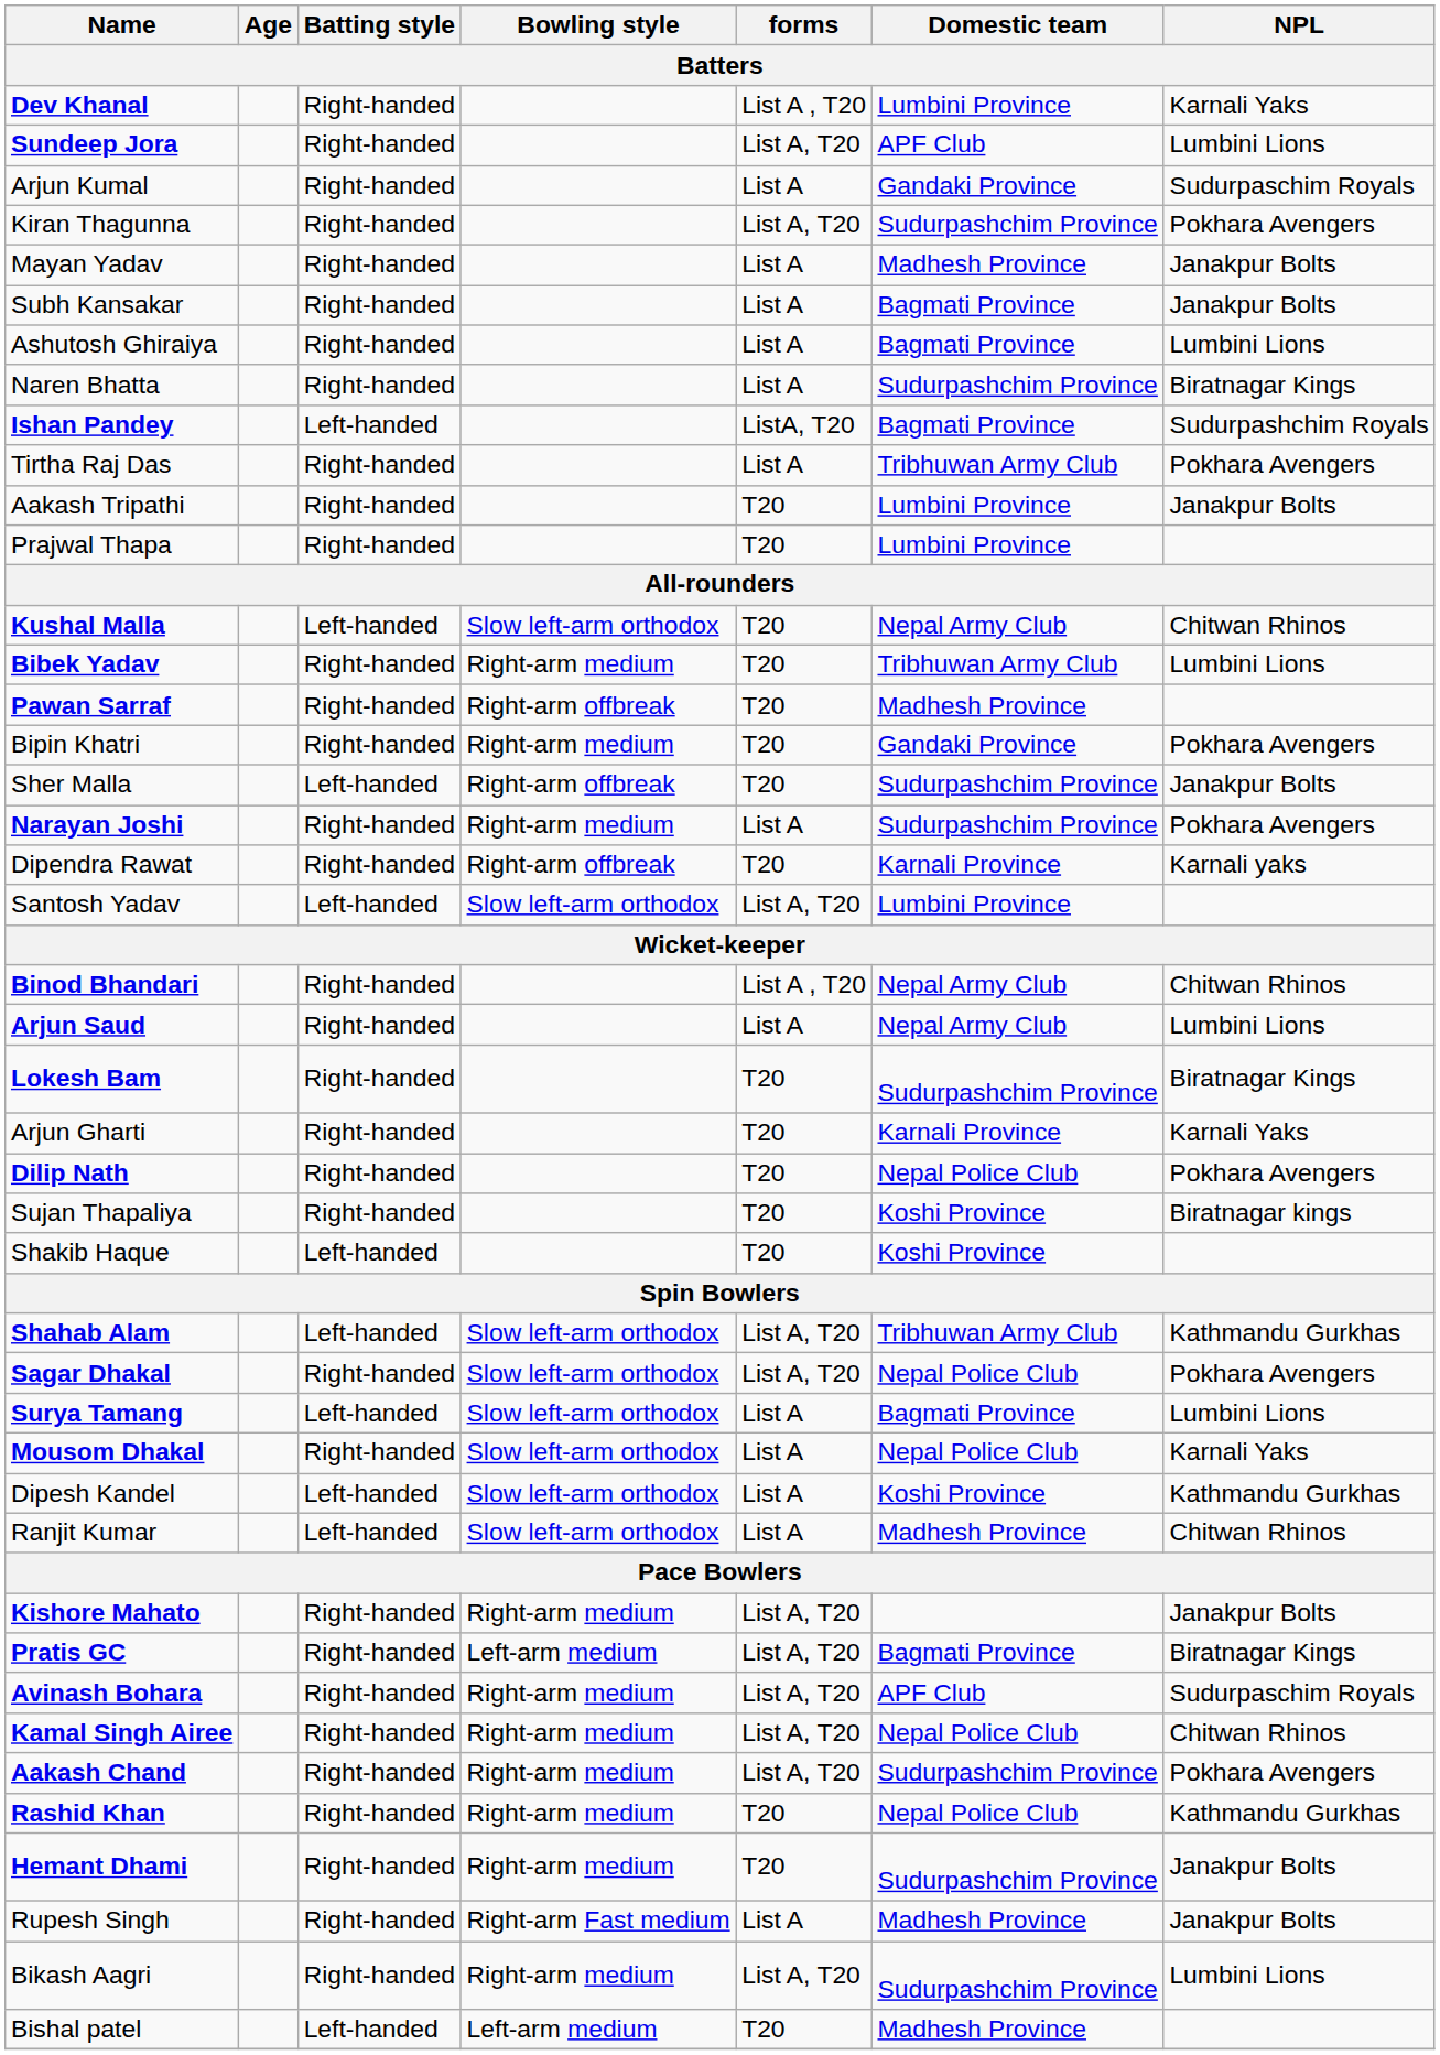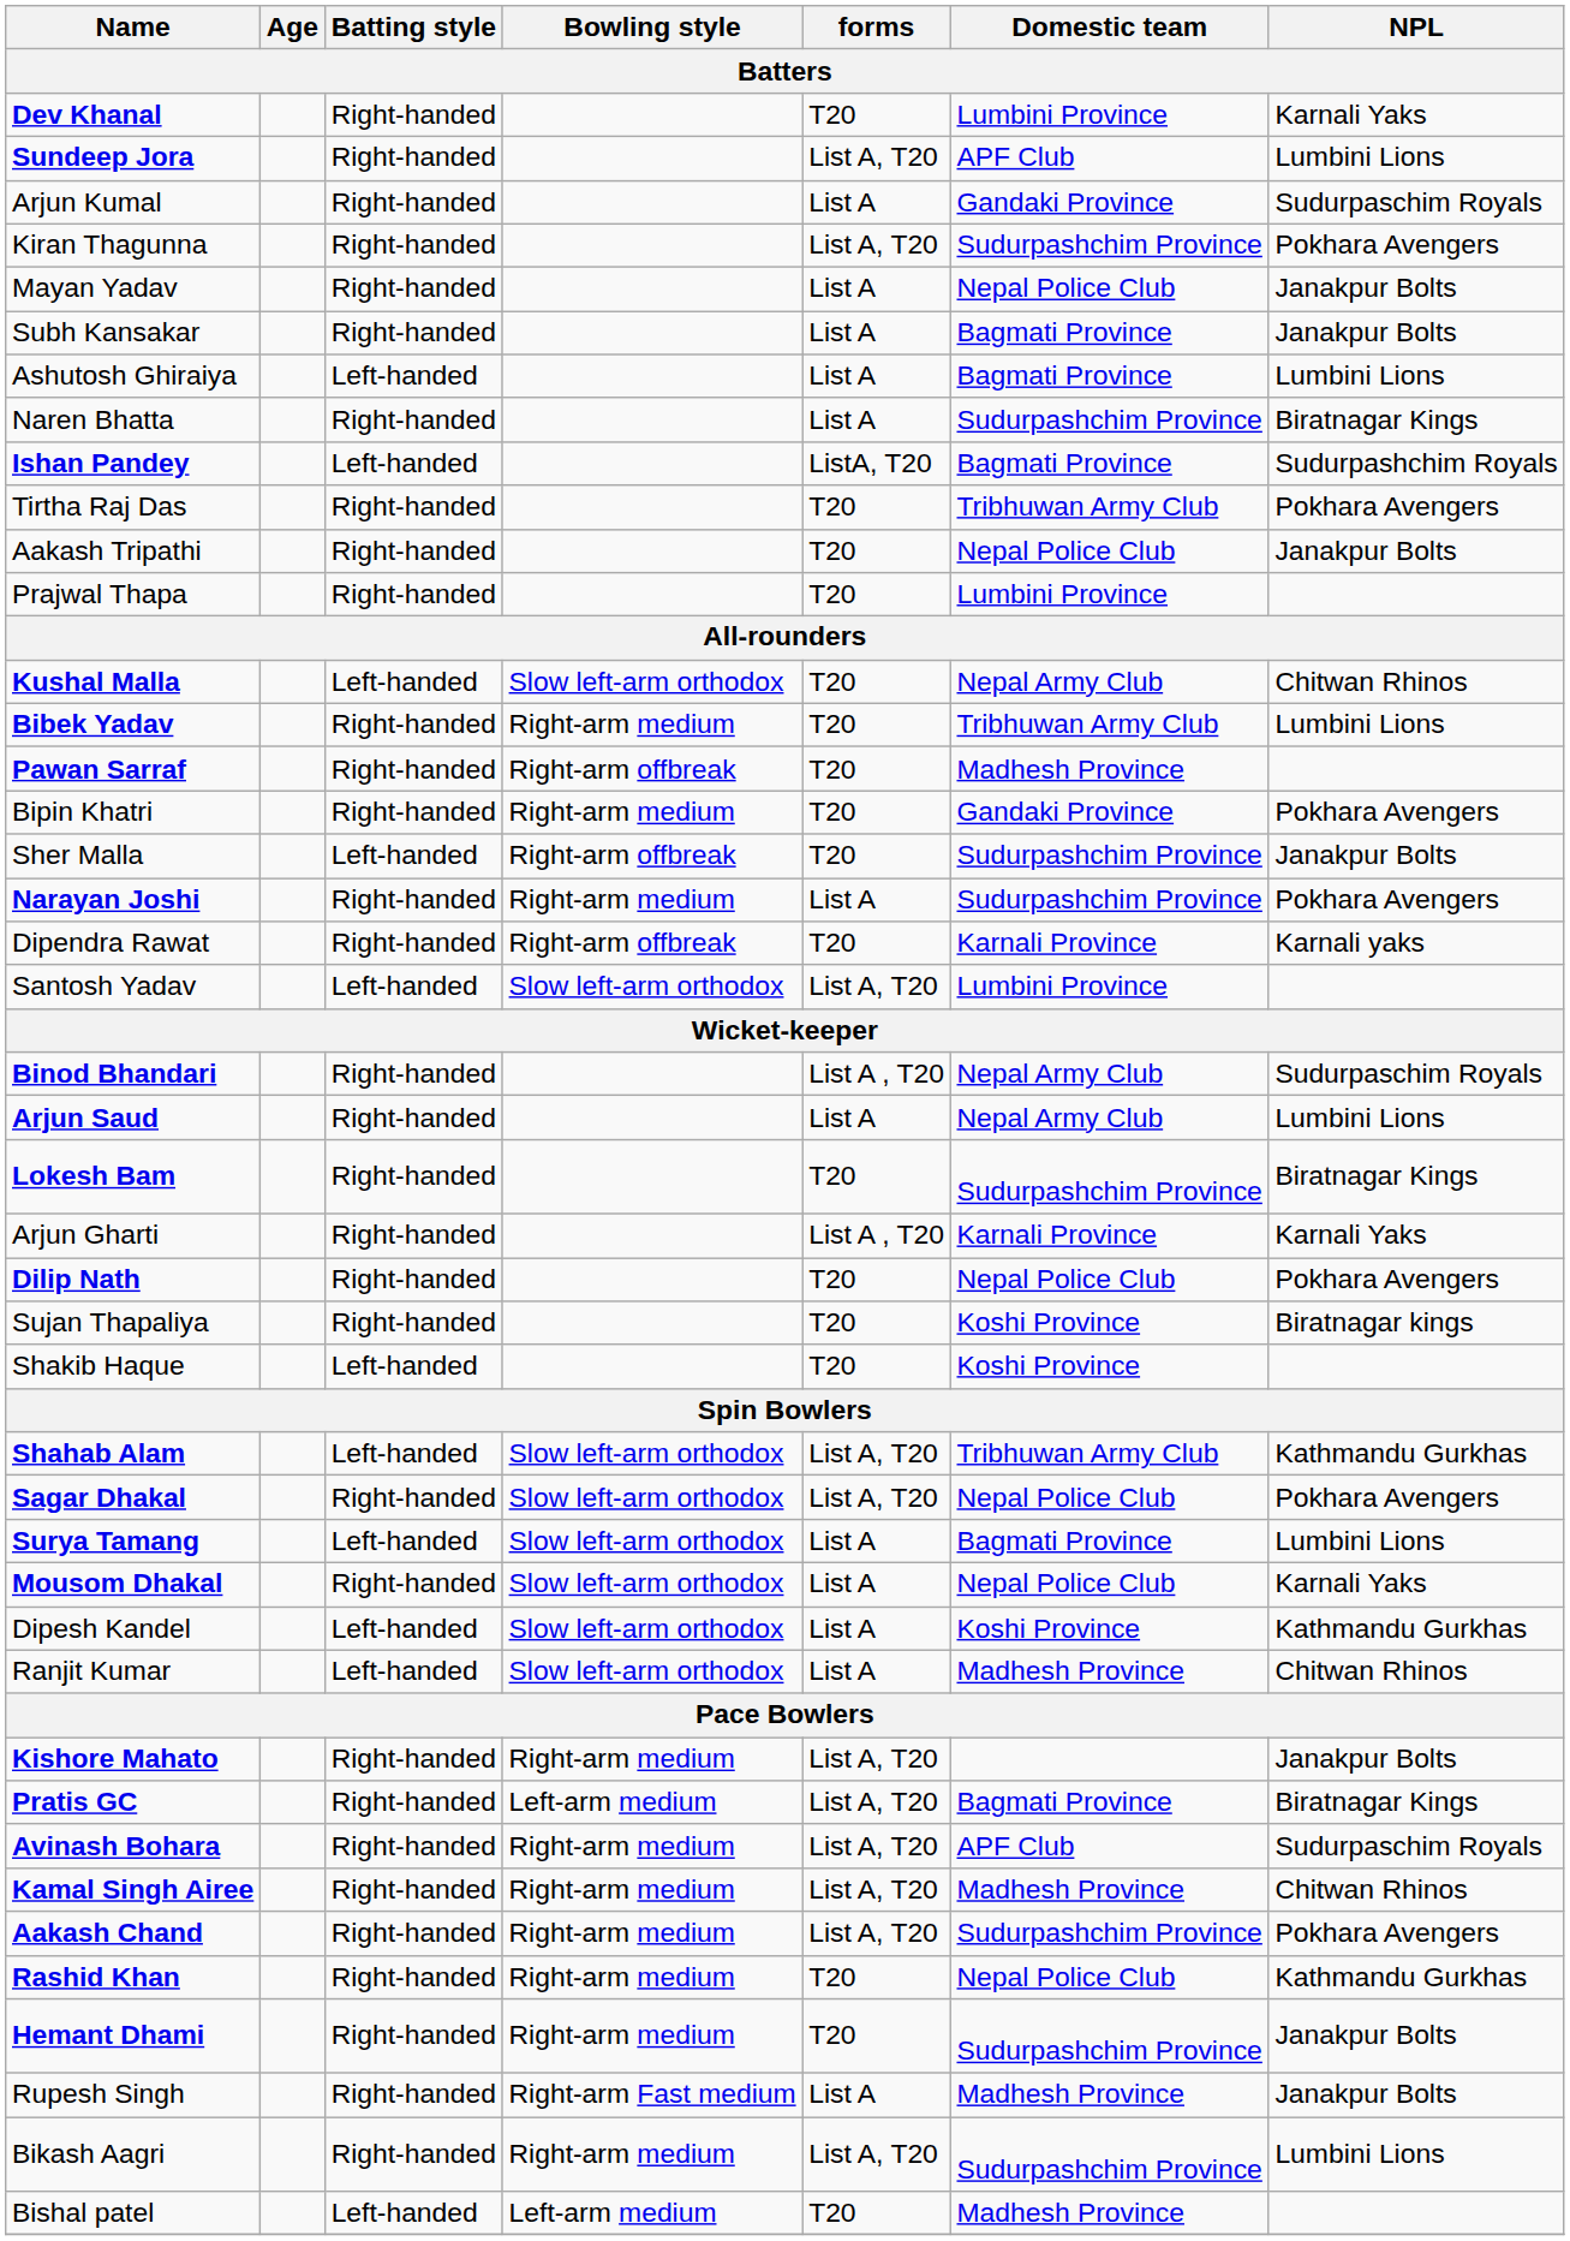 <table class="wikitable sortable">
 <tr>
 <th>Name</th>
 <th>Age</th>
 <th>Batting style</th>
 <th>Bowling style</th>
 <th>forms</th>
 <th>Domestic team</th>
 <th>NPL</th>
 </tr>
 <tr>
 <th colspan="8">Batters</th>
 </tr>
 <tr>
 <td><strong><a href='#'>Dev Khanal</a></strong></td>
 <td></td>
 <td>Right-handed</td>
 <td></td>
-<td>List A ,  T20</td>
+<td>T20</td>
 <td><a href='#'>Lumbini Province</a></td>
 <td>Karnali Yaks</td>
 </tr>
 <tr>
 <td><strong><a href='#'>Sundeep Jora</a></strong></td>
 <td></td>
 <td>Right-handed</td>
 <td></td>
 <td>List A, T20</td>
 <td><a href='#'>APF Club</a></td>
 <td>Lumbini Lions</td>
 </tr>
 <tr>
 <td>Arjun Kumal</td>
 <td></td>
 <td>Right-handed</td>
 <td></td>
 <td>List A</td>
 <td><a href='#'>Gandaki Province</a></td>
 <td>Sudurpaschim Royals</td>
 </tr>
 <tr>
 <td>Kiran Thagunna</td>
 <td></td>
 <td>Right-handed</td>
 <td></td>
 <td>List A, T20</td>
 <td><a href='#'>Sudurpashchim Province</a></td>
 <td>Pokhara Avengers</td>
 </tr>
 <tr>
 <td>Mayan Yadav</td>
 <td></td>
 <td>Right-handed</td>
 <td></td>
 <td>List A</td>
-<td><a href='#'>Madhesh Province</a></td>
+<td><a href='#'>Nepal Police Club</a></td>
 <td>Janakpur Bolts</td>
 </tr>
 <tr>
 <td>Subh Kansakar</td>
 <td></td>
 <td>Right-handed</td>
 <td></td>
 <td>List A</td>
 <td><a href='#'>Bagmati Province</a></td>
 <td>Janakpur Bolts</td>
 </tr>
 <tr>
 <td>Ashutosh Ghiraiya</td>
 <td></td>
-<td>Right-handed</td>
+<td>Left-handed</td>
 <td></td>
 <td>List A</td>
 <td><a href='#'>Bagmati Province</a></td>
 <td>Lumbini Lions</td>
 </tr>
 <tr>
 <td>Naren Bhatta</td>
 <td></td>
 <td>Right-handed</td>
 <td></td>
 <td>List A</td>
 <td><a href='#'>Sudurpashchim Province</a></td>
 <td>Biratnagar Kings</td>
 </tr>
 <tr>
 <td><strong><a href='#'>Ishan Pandey</a></strong></td>
 <td></td>
 <td>Left-handed</td>
 <td></td>
 <td>ListA, T20</td>
 <td><a href='#'>Bagmati Province</a></td>
 <td>Sudurpashchim Royals</td>
 </tr>
 <tr>
 <td>Tirtha Raj Das</td>
 <td></td>
 <td>Right-handed</td>
 <td></td>
-<td>List A</td>
+<td>T20</td>
 <td><a href='#'>Tribhuwan Army Club</a></td>
 <td>Pokhara Avengers</td>
 </tr>
 <tr>
 <td>Aakash Tripathi</td>
 <td></td>
 <td>Right-handed</td>
 <td></td>
 <td>T20</td>
-<td><a href='#'>Lumbini Province</a></td>
+<td><a href='#'>Nepal Police Club</a></td>
 <td>Janakpur Bolts</td>
 </tr>
 <tr>
 <td>Prajwal Thapa</td>
 <td></td>
 <td>Right-handed</td>
 <td></td>
 <td>T20</td>
 <td><a href='#'>Lumbini Province</a></td>
 <td></td>
 </tr>
 <tr>
 <th colspan="7">All-rounders</th>
 </tr>
 <tr>
 <td><strong><a href='#'>Kushal Malla</a></strong></td>
 <td></td>
 <td>Left-handed</td>
 <td><a href='#'>Slow left-arm orthodox</a></td>
 <td>T20</td>
 <td><a href='#'>Nepal Army Club</a></td>
 <td>Chitwan Rhinos</td>
 </tr>
 <tr>
 <td><strong><a href='#'>Bibek Yadav</a></strong></td>
 <td></td>
 <td>Right-handed</td>
 <td>Right-arm <a href='#'>medium</a></td>
 <td>T20</td>
 <td><a href='#'>Tribhuwan Army Club</a></td>
 <td>Lumbini Lions</td>
 </tr>
 <tr>
 <td><strong><a href='#'>Pawan Sarraf</a></strong></td>
 <td></td>
 <td>Right-handed</td>
 <td>Right-arm <a href='#'>offbreak</a></td>
 <td>T20</td>
 <td><a href='#'>Madhesh Province</a></td>
 <td></td>
 </tr>
 <tr>
 <td>Bipin Khatri</td>
 <td></td>
 <td>Right-handed</td>
 <td>Right-arm <a href='#'>medium</a></td>
 <td>T20</td>
 <td><a href='#'>Gandaki Province</a></td>
 <td>Pokhara Avengers</td>
 </tr>
 <tr>
 <td>Sher Malla</td>
 <td></td>
 <td>Left-handed</td>
 <td>Right-arm <a href='#'>offbreak</a></td>
 <td>T20</td>
 <td><a href='#'>Sudurpashchim Province</a></td>
 <td>Janakpur Bolts</td>
 </tr>
 <tr>
 <td><strong><a href='#'>Narayan Joshi</a></strong></td>
 <td></td>
 <td>Right-handed</td>
 <td>Right-arm <a href='#'>medium</a></td>
 <td>List A</td>
 <td><a href='#'>Sudurpashchim Province</a></td>
 <td>Pokhara Avengers</td>
 </tr>
 <tr>
 <td>Dipendra Rawat</td>
 <td></td>
 <td>Right-handed</td>
 <td>Right-arm <a href='#'>offbreak</a></td>
 <td>T20</td>
 <td><a href='#'>Karnali Province</a></td>
 <td>Karnali yaks</td>
 </tr>
 <tr>
 <td>Santosh Yadav</td>
 <td></td>
 <td>Left-handed</td>
 <td><a href='#'>Slow left-arm orthodox</a></td>
 <td>List A, T20</td>
 <td><a href='#'>Lumbini Province</a></td>
 <td></td>
 </tr>
 <tr>
 <th colspan="8">Wicket-keeper</th>
 </tr>
 <tr>
 <td><strong><a href='#'>Binod Bhandari</a></strong></td>
 <td></td>
 <td>Right-handed</td>
 <td></td>
 <td>List A , T20</td>
 <td><a href='#'>Nepal Army Club</a></td>
-<td>Chitwan Rhinos</td>
+<td>Sudurpaschim Royals</td>
 </tr>
 <tr>
 <td><strong><a href='#'>Arjun Saud</a></strong></td>
 <td></td>
 <td>Right-handed</td>
 <td></td>
 <td>List A</td>
 <td><a href='#'>Nepal Army Club</a></td>
 <td>Lumbini Lions</td>
 </tr>
 <tr>
 <td><strong><a href='#'>Lokesh Bam</a></strong></td>
 <td></td>
 <td>Right-handed</td>
 <td></td>
 <td>T20</td>
 <td><br><a href='#'>Sudurpashchim Province</a></td>
 <td>Biratnagar Kings</td>
 </tr>
 <tr>
 <td>Arjun Gharti</td>
 <td></td>
 <td>Right-handed</td>
 <td></td>
-<td>T20</td>
+<td>List A ,  T20</td>
 <td><a href='#'>Karnali Province</a></td>
 <td>Karnali Yaks</td>
 </tr>
 <tr>
 <td><strong><a href='#'>Dilip Nath</a></strong></td>
 <td></td>
 <td>Right-handed</td>
 <td></td>
 <td>T20</td>
 <td><a href='#'>Nepal Police Club</a></td>
 <td>Pokhara Avengers</td>
 </tr>
 <tr>
 <td>Sujan Thapaliya</td>
 <td></td>
 <td>Right-handed</td>
 <td></td>
 <td>T20</td>
 <td><a href='#'>Koshi Province</a></td>
 <td>Biratnagar kings</td>
 </tr>
 <tr>
 <td>Shakib Haque</td>
 <td></td>
 <td>Left-handed</td>
 <td></td>
 <td>T20</td>
 <td><a href='#'>Koshi Province</a></td>
 <td></td>
 </tr>
 <tr>
 <th colspan="8">Spin Bowlers</th>
 </tr>
 <tr>
 <td><strong><a href='#'>Shahab Alam</a></strong></td>
 <td></td>
 <td>Left-handed</td>
 <td><a href='#'>Slow left-arm orthodox</a></td>
 <td>List A, T20</td>
 <td><a href='#'>Tribhuwan Army Club</a></td>
 <td>Kathmandu Gurkhas</td>
 </tr>
 <tr>
 <td><strong><a href='#'>Sagar Dhakal</a></strong></td>
 <td></td>
 <td>Right-handed</td>
 <td><a href='#'>Slow left-arm orthodox</a></td>
 <td>List A, T20</td>
 <td><a href='#'>Nepal Police Club</a></td>
 <td>Pokhara Avengers</td>
 </tr>
 <tr>
 <td><strong><a href='#'>Surya Tamang</a></strong></td>
 <td></td>
 <td>Left-handed</td>
 <td><a href='#'>Slow left-arm orthodox</a></td>
 <td>List A</td>
 <td><a href='#'>Bagmati Province</a></td>
 <td>Lumbini Lions</td>
 </tr>
 <tr>
 <td><strong><a href='#'>Mousom Dhakal</a></strong></td>
 <td></td>
 <td>Right-handed</td>
 <td><a href='#'>Slow left-arm orthodox</a></td>
 <td>List A</td>
 <td><a href='#'>Nepal Police Club</a></td>
 <td>Karnali Yaks</td>
 </tr>
 <tr>
 <td>Dipesh Kandel</td>
 <td></td>
 <td>Left-handed</td>
 <td><a href='#'>Slow left-arm orthodox</a></td>
 <td>List A</td>
 <td><a href='#'>Koshi Province</a></td>
 <td>Kathmandu Gurkhas</td>
 </tr>
 <tr>
 <td>Ranjit Kumar</td>
 <td></td>
 <td>Left-handed</td>
 <td><a href='#'>Slow left-arm orthodox</a></td>
 <td>List A</td>
 <td><a href='#'>Madhesh Province</a></td>
 <td>Chitwan Rhinos</td>
 </tr>
 <tr>
 <th colspan="8">Pace Bowlers</th>
 </tr>
 <tr>
 <td><strong><a href='#'>Kishore Mahato</a></strong></td>
 <td></td>
 <td>Right-handed</td>
 <td>Right-arm <a href='#'>medium</a></td>
 <td>List A, T20</td>
 <td></td>
 <td>Janakpur Bolts</td>
 </tr>
 <tr>
 <td><strong><a href='#'>Pratis GC</a></strong></td>
 <td></td>
 <td>Right-handed</td>
 <td>Left-arm <a href='#'>medium</a></td>
 <td>List A, T20</td>
 <td><a href='#'>Bagmati Province</a></td>
 <td>Biratnagar Kings</td>
 </tr>
 <tr>
 <td><strong><a href='#'>Avinash Bohara</a></strong></td>
 <td></td>
 <td>Right-handed</td>
 <td>Right-arm <a href='#'>medium</a></td>
 <td>List A, T20</td>
 <td><a href='#'>APF Club</a></td>
 <td>Sudurpaschim Royals</td>
 </tr>
 <tr>
 <td><strong><a href='#'>Kamal Singh Airee</a></strong></td>
 <td></td>
 <td>Right-handed</td>
 <td>Right-arm <a href='#'>medium</a></td>
 <td>List A, T20</td>
-<td><a href='#'>Nepal Police Club</a></td>
+<td><a href='#'>Madhesh Province</a></td>
 <td>Chitwan Rhinos</td>
 </tr>
 <tr>
 <td><strong><a href='#'>Aakash Chand</a></strong></td>
 <td></td>
 <td>Right-handed</td>
 <td>Right-arm <a href='#'>medium</a></td>
 <td>List A, T20</td>
 <td><a href='#'>Sudurpashchim Province</a></td>
 <td>Pokhara Avengers</td>
 </tr>
 <tr>
 <td><strong><a href='#'>Rashid Khan</a> </strong></td>
 <td></td>
 <td>Right-handed</td>
 <td>Right-arm <a href='#'>medium</a></td>
 <td>T20</td>
 <td><a href='#'>Nepal Police Club</a></td>
 <td>Kathmandu Gurkhas</td>
 </tr>
 <tr>
 <td><strong><a href='#'>Hemant Dhami</a> </strong></td>
 <td></td>
 <td>Right-handed</td>
 <td>Right-arm <a href='#'>medium</a></td>
 <td>T20</td>
 <td><br><a href='#'>Sudurpashchim Province</a></td>
 <td>Janakpur Bolts</td>
 </tr>
 <tr>
 <td>Rupesh Singh</td>
 <td></td>
 <td>Right-handed</td>
 <td>Right-arm <a href='#'>Fast medium</a></td>
 <td>List A</td>
 <td><a href='#'>Madhesh Province</a></td>
 <td>Janakpur Bolts</td>
 </tr>
 <tr>
 <td>Bikash Aagri</td>
 <td></td>
 <td>Right-handed</td>
 <td>Right-arm <a href='#'>medium</a></td>
 <td>List A, T20</td>
 <td><br><a href='#'>Sudurpashchim Province</a></td>
 <td>Lumbini Lions</td>
 </tr>
 <tr>
 <td>Bishal patel</td>
 <td></td>
 <td>Left-handed</td>
 <td>Left-arm <a href='#'>medium</a></td>
 <td>T20</td>
 <td><a href='#'>Madhesh Province</a></td>
 <td></td>
 </tr>
 <tr>
 </tr>
 </table>
